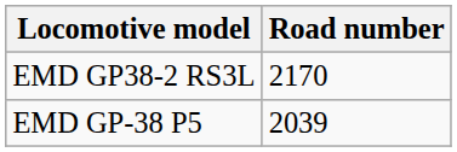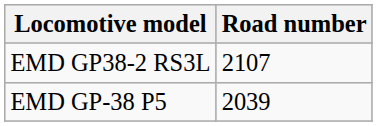 <table class="wikitable">
 <tr>
 <th>Locomotive model</th>
 <th>Road number</th>
 </tr>
 <tr>
 <td>EMD GP38-2 RS3L</td>
-<td>2170</td>
+<td>2107</td>
 </tr>
 <tr>
 <td>EMD GP-38 P5</td>
 <td>2039</td>
 </tr>
 </table>
